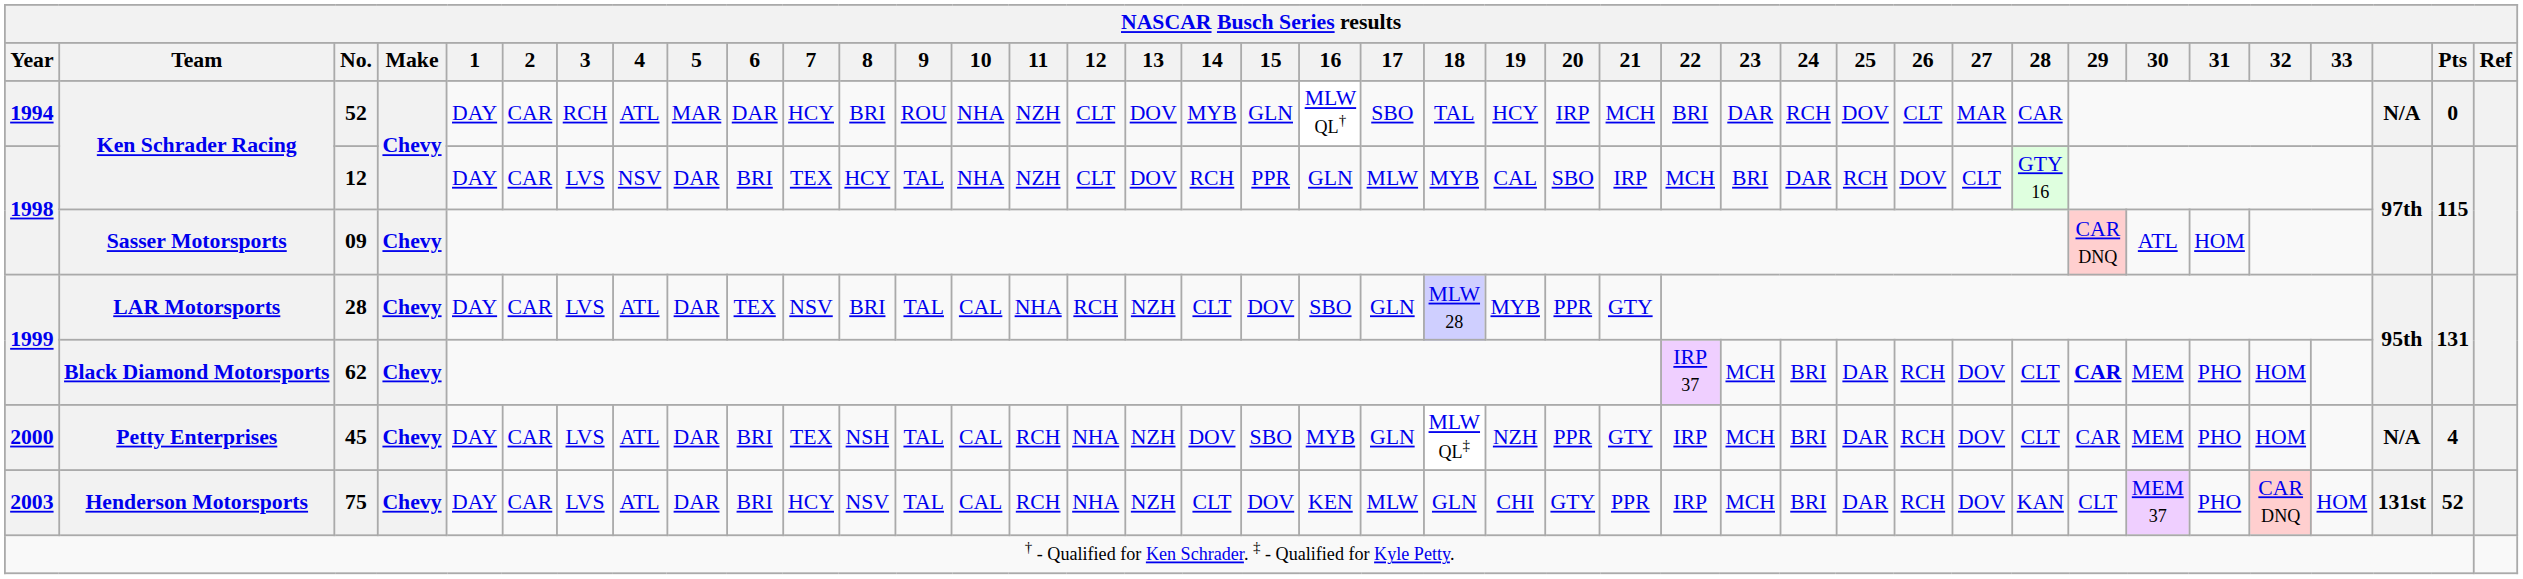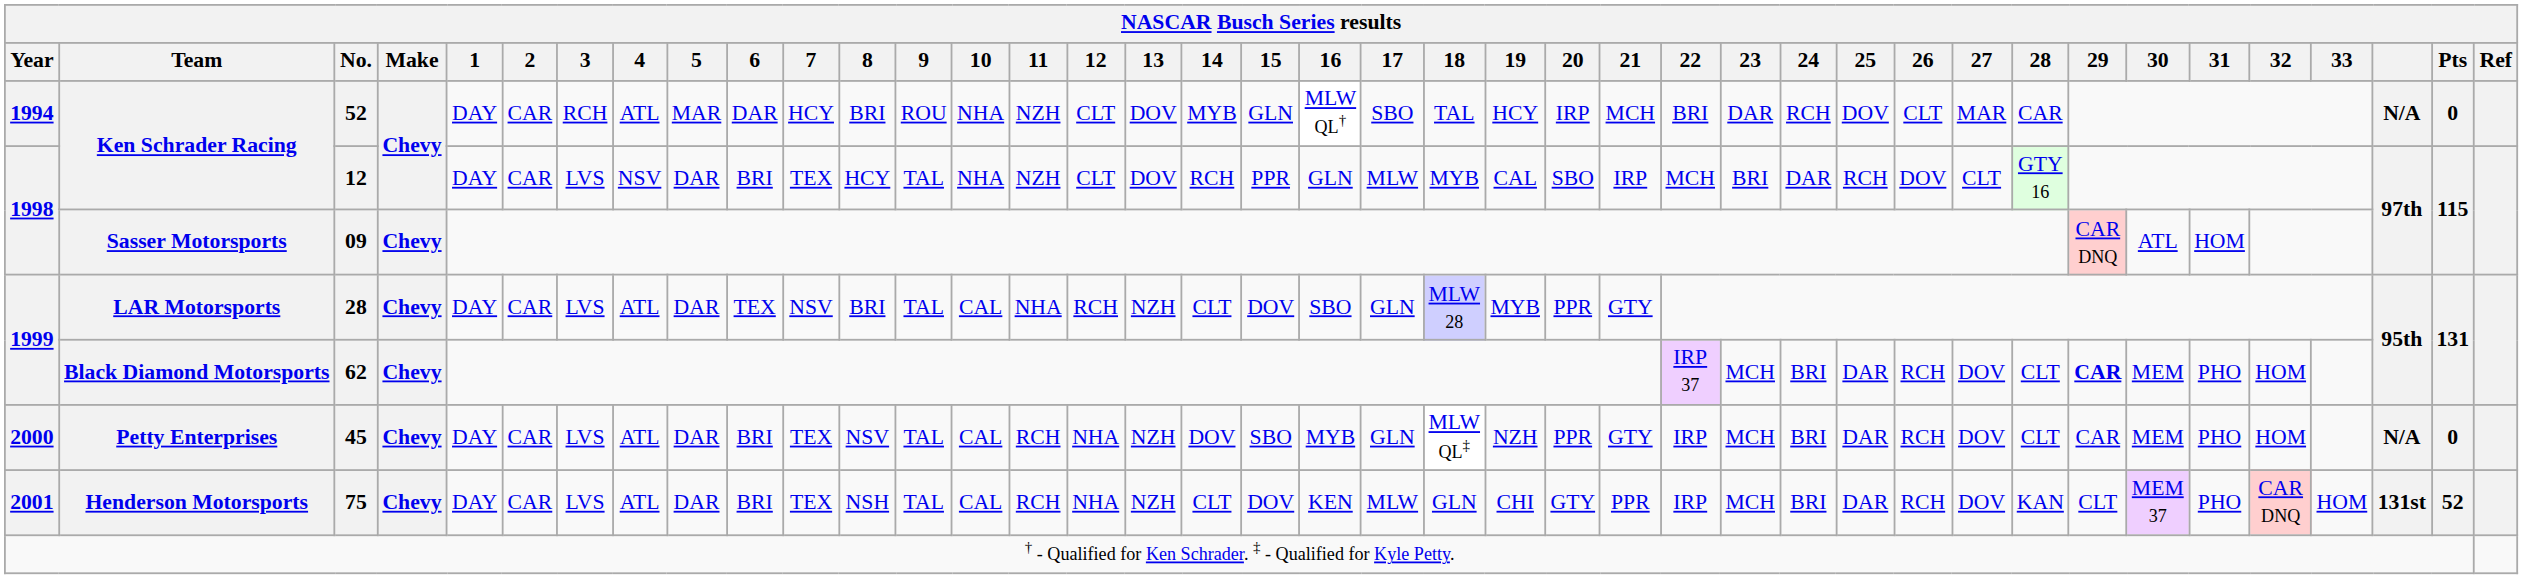 <table class="wikitable" style="text-align:center; font-size:75%">
 <tr>
 <th colspan=42><a href='#'>NASCAR</a> <a href='#'>Busch Series</a> results</th>
 </tr>
 <tr>
 <th>Year</th>
 <th>Team</th>
 <th>No.</th>
 <th>Make</th>
 <th>1</th>
 <th>2</th>
 <th>3</th>
 <th>4</th>
 <th>5</th>
 <th>6</th>
 <th>7</th>
 <th>8</th>
 <th>9</th>
 <th>10</th>
 <th>11</th>
 <th>12</th>
 <th>13</th>
 <th>14</th>
 <th>15</th>
 <th>16</th>
 <th>17</th>
 <th>18</th>
 <th>19</th>
 <th>20</th>
 <th>21</th>
 <th>22</th>
 <th>23</th>
 <th>24</th>
 <th>25</th>
 <th>26</th>
 <th>27</th>
 <th>28</th>
 <th>29</th>
 <th>30</th>
 <th>31</th>
 <th>32</th>
 <th>33</th>
 <th></th>
 <th>Pts</th>
 <th>Ref</th>
 </tr>
 <tr>
 <th><a href='#'>1994</a></th>
 <th rowspan=2><a href='#'>Ken Schrader Racing</a></th>
 <th>52</th>
 <th rowspan=2><a href='#'>Chevy</a></th>
 <td><a href='#'>DAY</a></td>
 <td><a href='#'>CAR</a></td>
 <td><a href='#'>RCH</a></td>
 <td><a href='#'>ATL</a></td>
 <td><a href='#'>MAR</a></td>
 <td><a href='#'>DAR</a></td>
 <td><a href='#'>HCY</a></td>
 <td><a href='#'>BRI</a></td>
 <td><a href='#'>ROU</a></td>
 <td><a href='#'>NHA</a></td>
 <td><a href='#'>NZH</a></td>
 <td><a href='#'>CLT</a></td>
 <td><a href='#'>DOV</a></td>
 <td><a href='#'>MYB</a></td>
 <td><a href='#'>GLN</a></td>
 <td style="background:#FFFFFF;"><a href='#'>MLW</a><br><small>QL<sup>†</sup></small></td>
 <td><a href='#'>SBO</a></td>
 <td><a href='#'>TAL</a></td>
 <td><a href='#'>HCY</a></td>
 <td><a href='#'>IRP</a></td>
 <td><a href='#'>MCH</a></td>
 <td><a href='#'>BRI</a></td>
 <td><a href='#'>DAR</a></td>
 <td><a href='#'>RCH</a></td>
 <td><a href='#'>DOV</a></td>
 <td><a href='#'>CLT</a></td>
 <td><a href='#'>MAR</a></td>
 <td><a href='#'>CAR</a></td>
 <td colspan=5></td>
 <th>N/A</th>
 <th>0</th>
 <th></th>
 </tr>
 <tr>
 <th rowspan=2><a href='#'>1998</a></th>
 <th>12</th>
 <td><a href='#'>DAY</a></td>
 <td><a href='#'>CAR</a></td>
 <td><a href='#'>LVS</a></td>
 <td><a href='#'>NSV</a></td>
 <td><a href='#'>DAR</a></td>
 <td><a href='#'>BRI</a></td>
 <td><a href='#'>TEX</a></td>
 <td><a href='#'>HCY</a></td>
 <td><a href='#'>TAL</a></td>
 <td><a href='#'>NHA</a></td>
 <td><a href='#'>NZH</a></td>
 <td><a href='#'>CLT</a></td>
 <td><a href='#'>DOV</a></td>
 <td><a href='#'>RCH</a></td>
 <td><a href='#'>PPR</a></td>
 <td><a href='#'>GLN</a></td>
 <td><a href='#'>MLW</a></td>
 <td><a href='#'>MYB</a></td>
 <td><a href='#'>CAL</a></td>
 <td><a href='#'>SBO</a></td>
 <td><a href='#'>IRP</a></td>
 <td><a href='#'>MCH</a></td>
 <td><a href='#'>BRI</a></td>
 <td><a href='#'>DAR</a></td>
 <td><a href='#'>RCH</a></td>
 <td><a href='#'>DOV</a></td>
 <td><a href='#'>CLT</a></td>
 <td style="background:#DFFFDF;"><a href='#'>GTY</a><br><small>16</small></td>
 <td colspan=5></td>
 <th rowspan=2>97th</th>
 <th rowspan=2>115</th>
 <th rowspan=2></th>
 </tr>
 <tr>
 <th><a href='#'>Sasser Motorsports</a></th>
 <th>09</th>
 <th><a href='#'>Chevy</a></th>
 <td colspan=28></td>
 <td style="background:#FFCFCF;"><a href='#'>CAR</a><br><small>DNQ</small></td>
 <td><a href='#'>ATL</a></td>
 <td><a href='#'>HOM</a></td>
 <td colspan=2></td>
 </tr>
 <tr>
 <th rowspan=2><a href='#'>1999</a></th>
 <th><a href='#'>LAR Motorsports</a></th>
 <th>28</th>
 <th><a href='#'>Chevy</a></th>
 <td><a href='#'>DAY</a></td>
 <td><a href='#'>CAR</a></td>
 <td><a href='#'>LVS</a></td>
 <td><a href='#'>ATL</a></td>
 <td><a href='#'>DAR</a></td>
 <td><a href='#'>TEX</a></td>
 <td><a href='#'>NSV</a></td>
 <td><a href='#'>BRI</a></td>
 <td><a href='#'>TAL</a></td>
 <td><a href='#'>CAL</a></td>
 <td><a href='#'>NHA</a></td>
 <td><a href='#'>RCH</a></td>
 <td><a href='#'>NZH</a></td>
 <td><a href='#'>CLT</a></td>
 <td><a href='#'>DOV</a></td>
 <td><a href='#'>SBO</a></td>
 <td><a href='#'>GLN</a></td>
 <td style="background:#CFCFFF;"><a href='#'>MLW</a><br><small>28</small></td>
 <td><a href='#'>MYB</a></td>
 <td><a href='#'>PPR</a></td>
 <td><a href='#'>GTY</a></td>
 <td colspan=12></td>
 <th rowspan=2>95th</th>
 <th rowspan=2>131</th>
 <th rowspan=2></th>
 </tr>
 <tr>
 <th><a href='#'>Black Diamond Motorsports</a></th>
 <th>62</th>
 <th><a href='#'>Chevy</a></th>
 <td colspan=21></td>
 <td style="background:#EFCFFF;"><a href='#'>IRP</a><br><small>37</small></td>
 <td><a href='#'>MCH</a></td>
 <td><a href='#'>BRI</a></td>
 <td><a href='#'>DAR</a></td>
 <td><a href='#'>RCH</a></td>
 <td><a href='#'>DOV</a></td>
 <td><a href='#'>CLT</a></td>
 <td><strong><a href='#'>CAR</a></strong></td>
 <td><a href='#'>MEM</a></td>
 <td><a href='#'>PHO</a></td>
 <td><a href='#'>HOM</a></td>
 <td></td>
 </tr>
 <tr>
 <th><a href='#'>2000</a></th>
 <th><a href='#'>Petty Enterprises</a></th>
 <th>45</th>
 <th><a href='#'>Chevy</a></th>
 <td><a href='#'>DAY</a></td>
 <td><a href='#'>CAR</a></td>
 <td><a href='#'>LVS</a></td>
 <td><a href='#'>ATL</a></td>
 <td><a href='#'>DAR</a></td>
 <td><a href='#'>BRI</a></td>
 <td><a href='#'>TEX</a></td>
-<td><a href='#'>NSH</a></td>
+<td><a href='#'>NSV</a></td>
 <td><a href='#'>TAL</a></td>
 <td><a href='#'>CAL</a></td>
 <td><a href='#'>RCH</a></td>
 <td><a href='#'>NHA</a></td>
 <td><a href='#'>NZH</a></td>
 <td><a href='#'>DOV</a></td>
 <td><a href='#'>SBO</a></td>
 <td><a href='#'>MYB</a></td>
 <td><a href='#'>GLN</a></td>
 <td style="background:#FFFFFF;"><a href='#'>MLW</a><br><small>QL<sup>‡</sup></small></td>
 <td><a href='#'>NZH</a></td>
 <td><a href='#'>PPR</a></td>
 <td><a href='#'>GTY</a></td>
 <td><a href='#'>IRP</a></td>
 <td><a href='#'>MCH</a></td>
 <td><a href='#'>BRI</a></td>
 <td><a href='#'>DAR</a></td>
 <td><a href='#'>RCH</a></td>
 <td><a href='#'>DOV</a></td>
 <td><a href='#'>CLT</a></td>
 <td><a href='#'>CAR</a></td>
 <td><a href='#'>MEM</a></td>
 <td><a href='#'>PHO</a></td>
 <td><a href='#'>HOM</a></td>
 <td></td>
 <th>N/A</th>
-<th>4</th>
+<th>0</th>
 <th></th>
 </tr>
 <tr>
-<th><a href='#'>2003</a></th>
+<th><a href='#'>2001</a></th>
 <th><a href='#'>Henderson Motorsports</a></th>
 <th>75</th>
 <th><a href='#'>Chevy</a></th>
 <td><a href='#'>DAY</a></td>
 <td><a href='#'>CAR</a></td>
 <td><a href='#'>LVS</a></td>
 <td><a href='#'>ATL</a></td>
 <td><a href='#'>DAR</a></td>
 <td><a href='#'>BRI</a></td>
-<td><a href='#'>HCY</a></td>
-<td><a href='#'>NSV</a></td>
+<td><a href='#'>TEX</a></td>
+<td><a href='#'>NSH</a></td>
 <td><a href='#'>TAL</a></td>
 <td><a href='#'>CAL</a></td>
 <td><a href='#'>RCH</a></td>
 <td><a href='#'>NHA</a></td>
 <td><a href='#'>NZH</a></td>
 <td><a href='#'>CLT</a></td>
 <td><a href='#'>DOV</a></td>
 <td><a href='#'>KEN</a></td>
 <td><a href='#'>MLW</a></td>
 <td><a href='#'>GLN</a></td>
 <td><a href='#'>CHI</a></td>
 <td><a href='#'>GTY</a></td>
 <td><a href='#'>PPR</a></td>
 <td><a href='#'>IRP</a></td>
 <td><a href='#'>MCH</a></td>
 <td><a href='#'>BRI</a></td>
 <td><a href='#'>DAR</a></td>
 <td><a href='#'>RCH</a></td>
 <td><a href='#'>DOV</a></td>
 <td><a href='#'>KAN</a></td>
 <td><a href='#'>CLT</a></td>
 <td style="background:#EFCFFF;"><a href='#'>MEM</a><br><small>37</small></td>
 <td><a href='#'>PHO</a></td>
 <td style="background:#FFCFCF;"><a href='#'>CAR</a><br><small>DNQ</small></td>
 <td><a href='#'>HOM</a></td>
 <th>131st</th>
 <th>52</th>
 <th></th>
 </tr>
 <tr>
 <td colspan=39><small><sup>†</sup> - Qualified for <a href='#'>Ken Schrader</a>. <sup>‡</sup> - Qualified for <a href='#'>Kyle Petty</a>.</small></td>
 </tr>
 </table>
